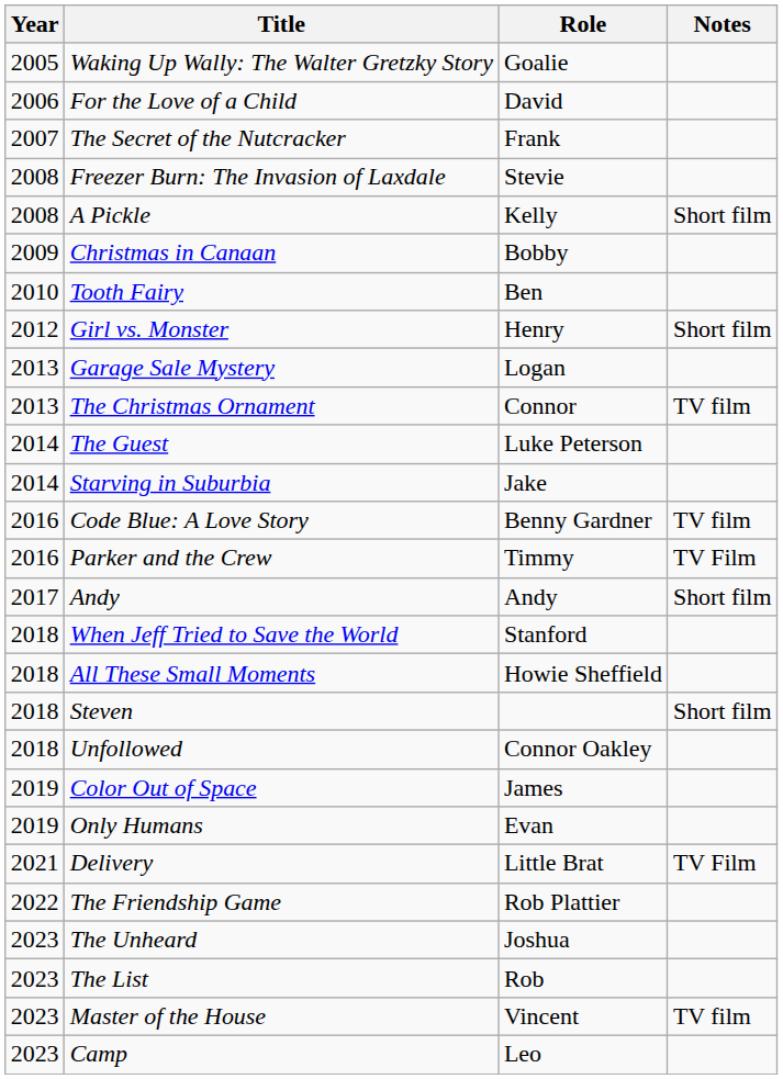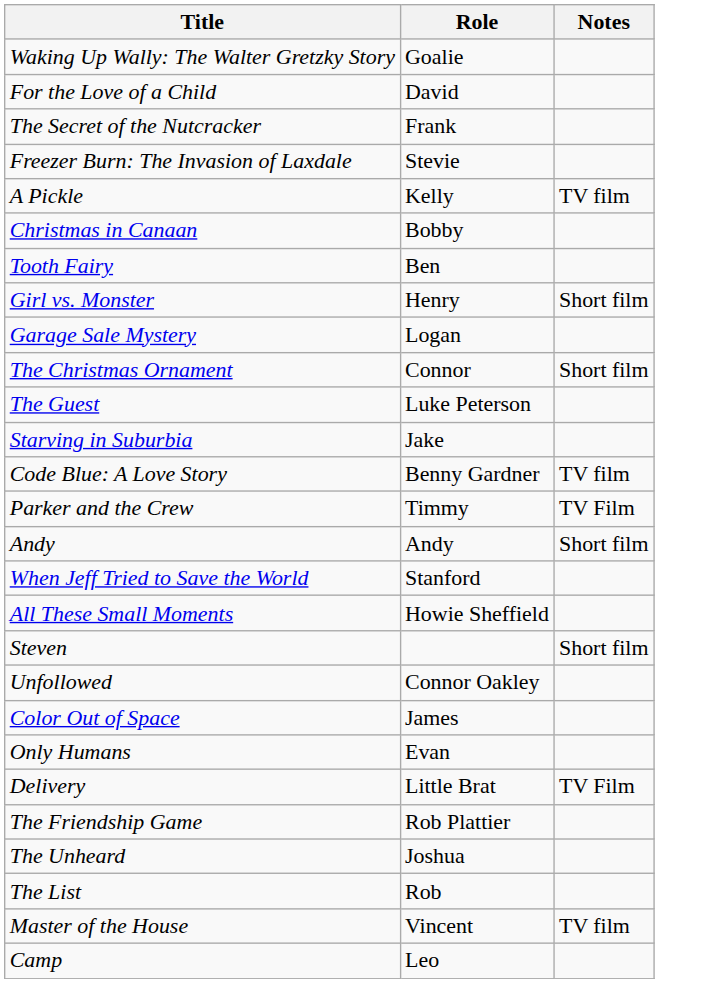 <table class="wikitable sortable">
 <tr>
-<th>Year</th>
 <th>Title</th>
 <th>Role</th>
 <th class="unsortable">Notes</th>
 </tr>
 <tr>
-<td>2005</td>
 <td><em>Waking Up Wally: The Walter Gretzky Story</em></td>
 <td>Goalie</td>
 <td></td>
 </tr>
 <tr>
-<td>2006</td>
 <td><em>For the Love of a Child</em></td>
 <td>David</td>
 <td></td>
 </tr>
 <tr>
-<td>2007</td>
 <td data-sort-value="Secret of the Nutcracker, The"><em>The Secret of the Nutcracker</em></td>
 <td>Frank</td>
 <td></td>
 </tr>
 <tr>
-<td>2008</td>
 <td><em>Freezer Burn: The Invasion of Laxdale</em></td>
 <td>Stevie</td>
 <td></td>
 </tr>
 <tr>
-<td>2008</td>
 <td data-sort-value="Pickle, A"><em>A Pickle</em></td>
 <td>Kelly</td>
-<td>Short film</td>
+<td>TV film</td>
 </tr>
 <tr>
-<td>2009</td>
 <td><em><a href='#'>Christmas in Canaan</a></em></td>
 <td>Bobby</td>
 <td></td>
 </tr>
 <tr>
-<td>2010</td>
 <td><em><a href='#'>Tooth Fairy</a></em></td>
 <td>Ben</td>
 <td></td>
 </tr>
 <tr>
-<td>2012</td>
 <td><em><a href='#'>Girl vs. Monster</a></em></td>
 <td>Henry</td>
 <td>Short film</td>
 </tr>
 <tr>
-<td>2013</td>
 <td><em><a href='#'>Garage Sale Mystery</a></em></td>
 <td>Logan</td>
 <td></td>
 </tr>
 <tr>
-<td>2013</td>
 <td data-sort-value="Christmas Ornament, The"><em><a href='#'>The Christmas Ornament</a></em></td>
 <td>Connor</td>
-<td>TV film</td>
+<td>Short film</td>
 </tr>
 <tr>
-<td>2014</td>
 <td data-sort-value="Guest, The"><em><a href='#'>The Guest</a></em></td>
 <td>Luke Peterson</td>
 <td></td>
 </tr>
 <tr>
-<td>2014</td>
 <td><em><a href='#'>Starving in Suburbia</a></em></td>
 <td>Jake</td>
 <td></td>
 </tr>
 <tr>
-<td>2016</td>
 <td><em>Code Blue: A Love Story</em></td>
 <td>Benny Gardner</td>
 <td>TV film</td>
 </tr>
 <tr>
-<td>2016</td>
 <td><em>Parker and the Crew</em></td>
 <td>Timmy</td>
 <td>TV Film</td>
 </tr>
 <tr>
-<td>2017</td>
 <td><em>Andy</em></td>
 <td>Andy</td>
 <td>Short film</td>
 </tr>
 <tr>
-<td>2018</td>
 <td><em><a href='#'>When Jeff Tried to Save the World</a></em></td>
 <td>Stanford</td>
 <td></td>
 </tr>
 <tr>
-<td>2018</td>
 <td><em><a href='#'>All These Small Moments</a></em></td>
 <td>Howie Sheffield</td>
 <td></td>
 </tr>
 <tr>
-<td>2018</td>
 <td><em>Steven</em></td>
 <td></td>
 <td>Short film</td>
 </tr>
 <tr>
-<td>2018</td>
 <td><em>Unfollowed</em></td>
 <td>Connor Oakley</td>
 <td></td>
 </tr>
 <tr>
-<td>2019</td>
 <td><em><a href='#'>Color Out of Space</a></em></td>
 <td>James</td>
 <td></td>
 </tr>
 <tr>
-<td>2019</td>
 <td><em>Only Humans</em></td>
 <td>Evan</td>
 <td></td>
 </tr>
 <tr>
-<td>2021</td>
 <td><em>Delivery</em></td>
 <td>Little Brat</td>
 <td>TV Film</td>
 </tr>
 <tr>
-<td>2022</td>
 <td data-sort-value="Friendship Game, The"><em>The Friendship Game</em></td>
 <td>Rob Plattier</td>
 <td></td>
 </tr>
 <tr>
-<td>2023</td>
 <td data-sort-value="Unheard, The"><em>The Unheard</em></td>
 <td>Joshua</td>
 <td></td>
 </tr>
 <tr>
-<td>2023</td>
 <td data-sort-value="List, The"><em>The List</em></td>
 <td>Rob</td>
 <td></td>
 </tr>
 <tr>
-<td>2023</td>
 <td><em>Master of the House</em></td>
 <td>Vincent</td>
 <td>TV film</td>
 </tr>
 <tr>
-<td>2023</td>
 <td><em>Camp</em></td>
 <td>Leo</td>
 <td></td>
 </tr>
 </table>
